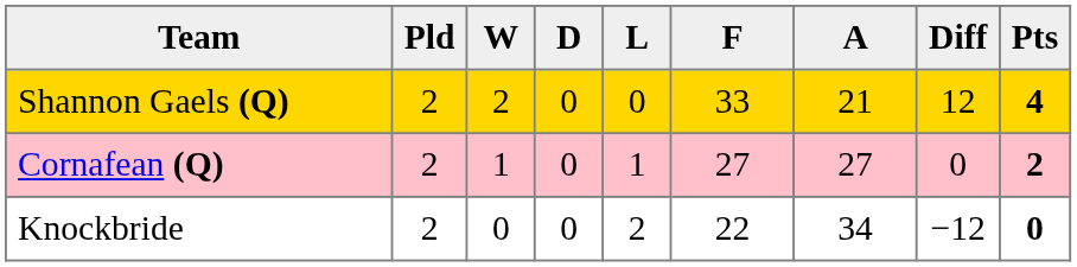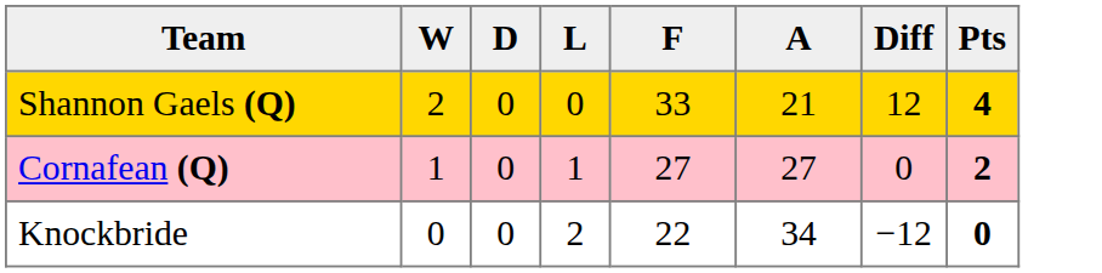 <table style=border-collapse:collapse border=1 cellspacing=0 cellpadding=5>
 <tr align=center bgcolor=#efefef>
 <th width=165>Team</th>
-<th width=20>Pld</th>
 <th width=20>W</th>
 <th width=20>D</th>
 <th width=20>L</th>
 <th width=45>F</th>
 <th width=45>A</th>
 <th width=20>Diff</th>
 <th width=20>Pts</th>
 </tr>
 <tr align=center style="background:gold;">
 <td style="text-align:left;">Shannon Gaels <strong>(Q)</strong></td>
 <td>2</td>
-<td>2</td>
 <td>0</td>
 <td>0</td>
 <td>33</td>
 <td>21</td>
 <td>12</td>
 <td><strong>4</strong></td>
 </tr>
 <tr align=center style="background:#FFC0CB;">
 <td style="text-align:left;"><a href='#'>Cornafean</a> <strong>(Q)</strong></td>
-<td>2</td>
 <td>1</td>
 <td>0</td>
 <td>1</td>
 <td>27</td>
 <td>27</td>
 <td>0</td>
 <td><strong>2</strong></td>
 </tr>
 <tr align=center style="background:#FFFFFF;">
 <td style="text-align:left;">Knockbride</td>
-<td>2</td>
 <td>0</td>
 <td>0</td>
 <td>2</td>
 <td>22</td>
 <td>34</td>
 <td>−12</td>
 <td><strong>0</strong></td>
 </tr>
 </table>
